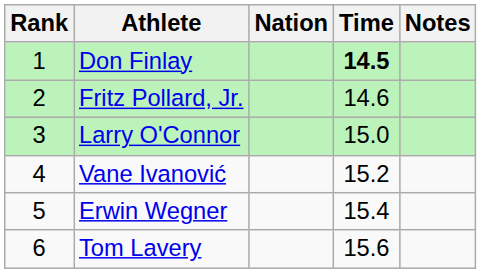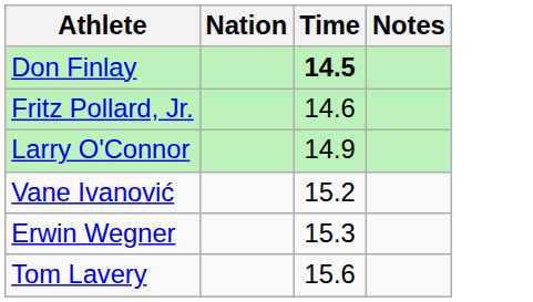 <table class="wikitable sortable" style="text-align:center">
 <tr>
-<th>Rank</th>
 <th>Athlete</th>
 <th>Nation</th>
 <th>Time</th>
 <th>Notes</th>
 </tr>
 <tr bgcolor=bbf3bb>
-<td>1</td>
 <td align=left><a href='#'>Don Finlay</a></td>
 <td align=left></td>
 <td><strong>14.5</strong></td>
 <td></td>
 </tr>
 <tr bgcolor=bbf3bb>
-<td>2</td>
 <td align=left><a href='#'>Fritz Pollard, Jr.</a></td>
 <td align=left></td>
 <td>14.6</td>
 <td></td>
 </tr>
 <tr bgcolor=bbf3bb>
-<td>3</td>
 <td align=left><a href='#'>Larry O'Connor</a></td>
 <td align=left></td>
-<td>15.0</td>
+<td>14.9</td>
 <td></td>
 </tr>
 <tr>
-<td>4</td>
 <td align=left><a href='#'>Vane Ivanović</a></td>
 <td align=left></td>
 <td>15.2</td>
 <td></td>
 </tr>
 <tr>
-<td>5</td>
 <td align=left><a href='#'>Erwin Wegner</a></td>
 <td align=left></td>
-<td>15.4</td>
+<td>15.3</td>
 <td></td>
 </tr>
 <tr>
-<td>6</td>
 <td align=left><a href='#'>Tom Lavery</a></td>
 <td align=left></td>
 <td>15.6</td>
 <td></td>
 </tr>
 </table>
